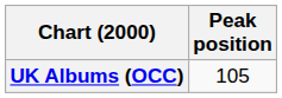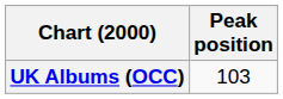 <table class="wikitable plainrowheaders">
 <tr>
 <th scope="col">Chart (2000)</th>
 <th scope="col">Peak<br>position</th>
 </tr>
 <tr>
 <th scope="row"><a href='#'>UK Albums</a> (<a href='#'>OCC</a>)</th>
-<td style="text-align:center;">105</td>
+<td style="text-align:center;">103</td>
 </tr>
 </table>
